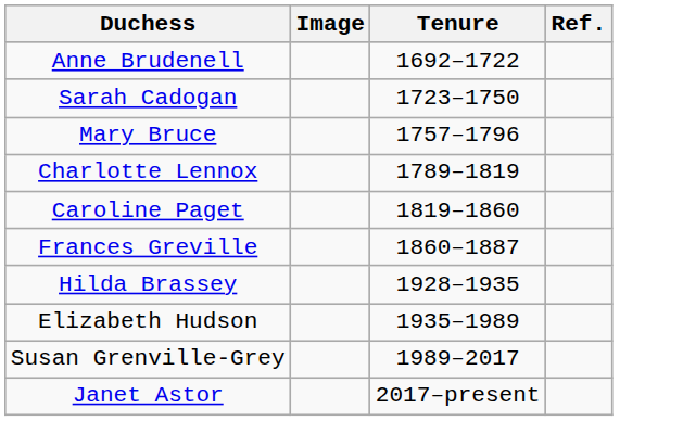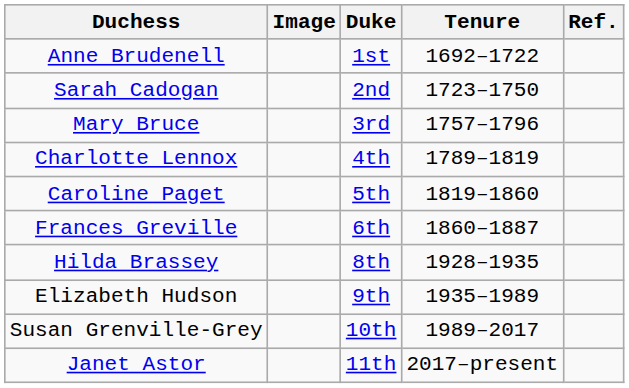 <table class="wikitable" style="text-align:center">
 <tr>
 <th>Duchess</th>
 <th>Image</th>
+<th>Duke</th>
 <th>Tenure</th>
 <th>Ref.</th>
 </tr>
 <tr>
 <td><a href='#'>Anne Brudenell</a></td>
 <td></td>
+<td><a href='#'>1st</a></td>
 <td>1692–1722</td>
 <td></td>
 </tr>
 <tr>
 <td><a href='#'>Sarah Cadogan</a></td>
 <td></td>
+<td><a href='#'>2nd</a></td>
 <td>1723–1750</td>
 <td></td>
 </tr>
 <tr>
 <td><a href='#'>Mary Bruce</a></td>
 <td></td>
+<td><a href='#'>3rd</a></td>
 <td>1757–1796</td>
 <td></td>
 </tr>
 <tr>
 <td><a href='#'>Charlotte Lennox</a></td>
 <td></td>
+<td><a href='#'>4th</a></td>
 <td>1789–1819</td>
 <td></td>
 </tr>
 <tr>
 <td><a href='#'>Caroline Paget</a></td>
 <td></td>
+<td><a href='#'>5th</a></td>
 <td>1819–1860</td>
 <td></td>
 </tr>
 <tr>
 <td><a href='#'>Frances Greville</a></td>
 <td></td>
+<td><a href='#'>6th</a></td>
 <td>1860–1887</td>
 <td></td>
 </tr>
 <tr>
 <td><a href='#'>Hilda Brassey</a></td>
 <td></td>
+<td><a href='#'>8th</a></td>
 <td>1928–1935</td>
 <td></td>
 </tr>
 <tr>
 <td>Elizabeth Hudson</td>
 <td></td>
+<td><a href='#'>9th</a></td>
 <td>1935–1989</td>
 <td></td>
 </tr>
 <tr>
 <td>Susan Grenville-Grey</td>
 <td></td>
+<td><a href='#'>10th</a></td>
 <td>1989–2017</td>
 <td></td>
 </tr>
 <tr>
 <td><a href='#'>Janet Astor</a></td>
 <td></td>
+<td><a href='#'>11th</a></td>
 <td>2017–present</td>
 <td></td>
 </tr>
 </table>
